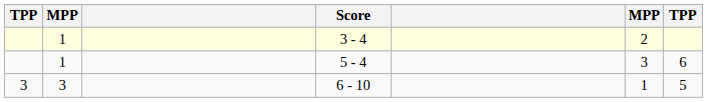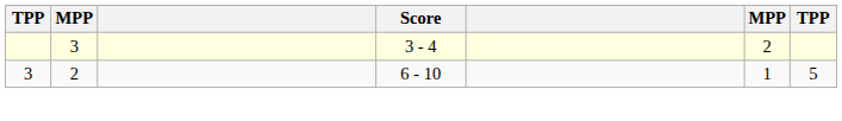 <table class="wikitable" style="text-align: center;" |>
 <tr>
 <th width="35">TPP</th>
 <th width="35">MPP</th>
 <th width="250"></th>
 <th width="75">Score</th>
 <th width="250"></th>
 <th width="35">MPP</th>
 <th width="35">TPP</th>
 </tr>
 <tr bgcolor=lightyellow>
 <td></td>
-<td>1</td>
+<td>3</td>
 <td style="text-align:left;"></td>
 <td>3 - 4</td>
 <td style="text-align:left;"><strong></strong></td>
 <td>2</td>
 <td></td>
 </tr>
 <tr>
-<td></td>
-<td>1</td>
-<td style="text-align:left;"><strong></strong></td>
-<td>5 - 4</td>
-<td style="text-align:left;"></td>
 <td>3</td>
-<td>6</td>
-</tr>
-<tr>
-<td>3</td>
-<td>3</td>
+<td>2</td>
 <td style="text-align:left;"></td>
 <td>6 - 10</td>
 <td style="text-align:left;"><strong></strong></td>
 <td>1</td>
 <td>5</td>
 </tr>
 </table>
